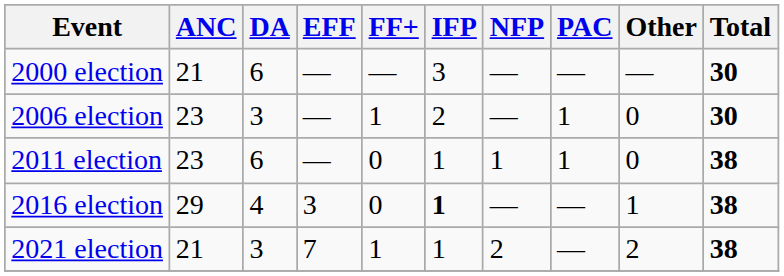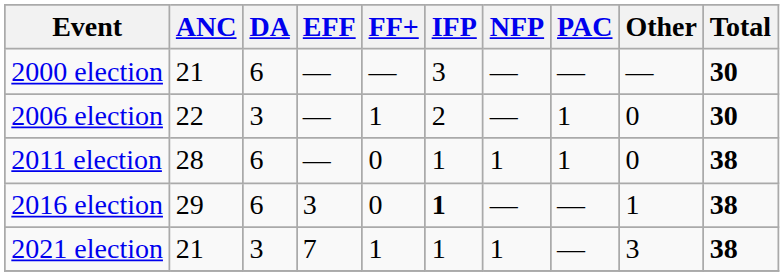 <table class="wikitable">
 <tr>
 <th>Event</th>
 <th><a href='#'>ANC</a></th>
 <th><a href='#'>DA</a></th>
 <th><a href='#'>EFF</a></th>
 <th><a href='#'>FF+</a></th>
 <th><a href='#'>IFP</a></th>
 <th><a href='#'>NFP</a></th>
 <th><a href='#'>PAC</a></th>
 <th>Other</th>
 <th>Total</th>
 </tr>
 <tr>
 <td><a href='#'>2000 election</a></td>
 <td>21</td>
 <td>6</td>
 <td>—</td>
 <td>—</td>
 <td>3</td>
 <td>—</td>
 <td>—</td>
 <td>—</td>
 <td><strong>30</strong></td>
 </tr>
 <tr>
 <td><a href='#'>2006 election</a></td>
-<td>23</td>
+<td>22</td>
 <td>3</td>
 <td>—</td>
 <td>1</td>
 <td>2</td>
 <td>—</td>
 <td>1</td>
 <td>0</td>
 <td><strong>30</strong></td>
 </tr>
 <tr>
 <td><a href='#'>2011 election</a></td>
-<td>23</td>
+<td>28</td>
 <td>6</td>
 <td>—</td>
 <td>0</td>
 <td>1</td>
 <td>1</td>
 <td>1</td>
 <td>0</td>
 <td><strong>38</strong></td>
 </tr>
 <tr>
 <td><a href='#'>2016 election</a></td>
 <td>29</td>
-<td>4</td>
+<td>6</td>
 <td>3</td>
 <td>0</td>
 <td><strong>1</strong></td>
 <td>—</td>
 <td>—</td>
 <td>1</td>
 <td><strong>38</strong></td>
 </tr>
 <tr>
 <td><a href='#'>2021 election</a></td>
 <td>21</td>
 <td>3</td>
 <td>7</td>
 <td>1</td>
 <td>1</td>
-<td>2</td>
+<td>1</td>
 <td>—</td>
-<td>2</td>
+<td>3</td>
 <td><strong>38</strong></td>
 </tr>
 <tr>
 </tr>
 </table>
